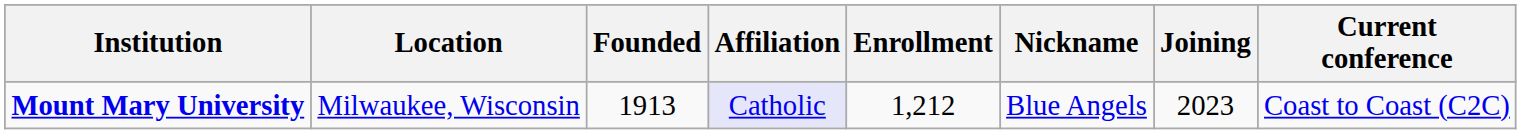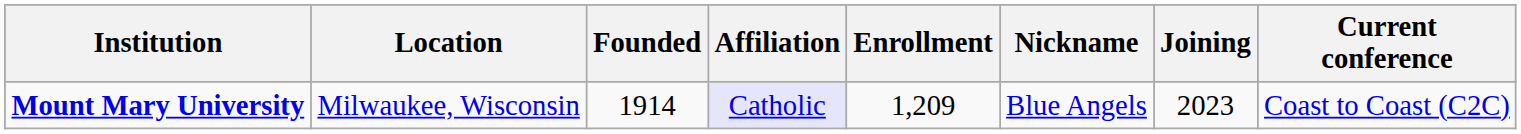 <table class="wikitable sortable" style="text-align:center">
 <tr>
 <th>Institution</th>
 <th>Location</th>
 <th>Founded</th>
 <th>Affiliation</th>
 <th>Enrollment</th>
 <th>Nickname</th>
 <th>Joining</th>
 <th>Current<br>conference</th>
 </tr>
 <tr>
 <td><strong><a href='#'>Mount Mary University</a></strong></td>
 <td><a href='#'>Milwaukee, Wisconsin</a></td>
-<td>1913</td>
+<td>1914</td>
 <td style="background: lavender;"><a href='#'>Catholic</a><br></td>
-<td>1,212</td>
+<td>1,209</td>
 <td><a href='#'>Blue Angels</a></td>
 <td>2023</td>
 <td><a href='#'>Coast to Coast (C2C)</a></td>
 </tr>
 </table>
